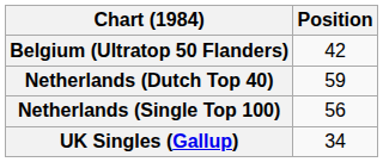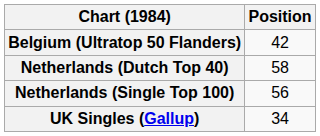 <table class="wikitable sortable plainrowheaders" style="text-align:center">
 <tr>
 <th scope="col">Chart (1984)</th>
 <th scope="col">Position</th>
 </tr>
 <tr>
 <th scope="row">Belgium (Ultratop 50 Flanders)</th>
 <td>42</td>
 </tr>
 <tr>
 <th scope="row">Netherlands (Dutch Top 40)</th>
-<td>59</td>
+<td>58</td>
 </tr>
 <tr>
 <th scope="row">Netherlands (Single Top 100)</th>
 <td>56</td>
 </tr>
 <tr>
 <th scope="row">UK Singles (<a href='#'>Gallup</a>)</th>
 <td>34</td>
 </tr>
 </table>
